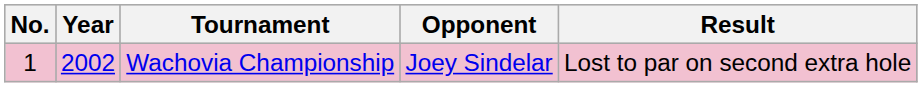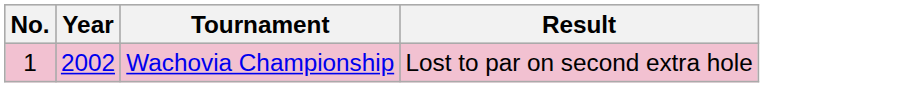 <table class="wikitable" style="font-size:95%;">
 <tr>
 <th>No.</th>
 <th>Year</th>
 <th>Tournament</th>
-<th>Opponent</th>
 <th>Result</th>
 </tr>
 <tr style="background:#F2C1D1;">
 <td align=center>1</td>
 <td><a href='#'>2002</a></td>
 <td><a href='#'>Wachovia Championship</a></td>
-<td> <a href='#'>Joey Sindelar</a></td>
 <td>Lost to par on second extra hole</td>
 </tr>
 </table>
